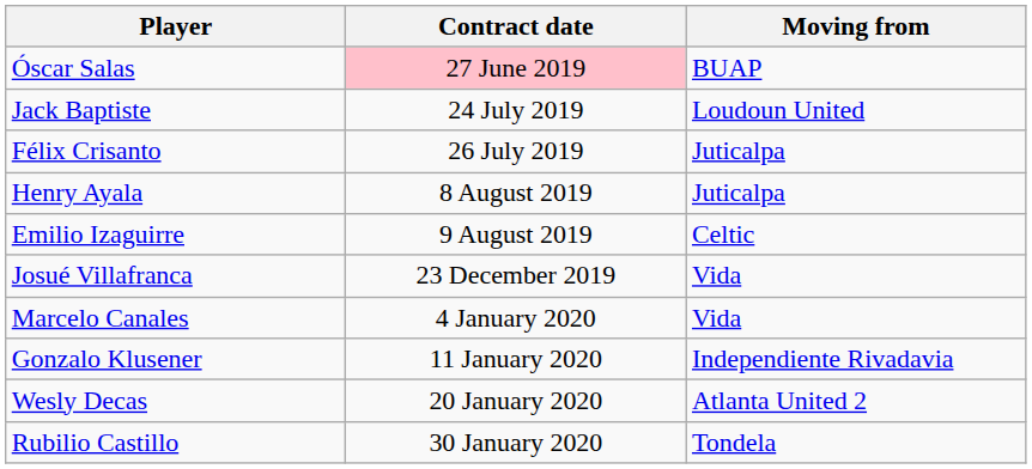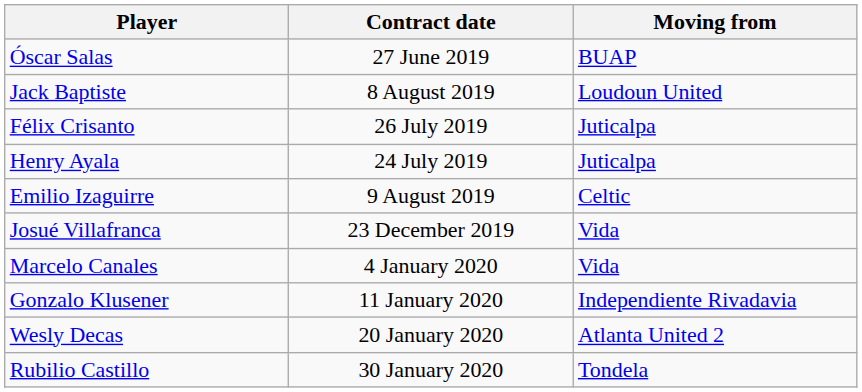 <table class="wikitable">
 <tr>
 <th width="200">Player</th>
 <th width="200">Contract date</th>
 <th width="200">Moving from</th>
 </tr>
 <tr>
 <td> <a href='#'>Óscar Salas</a></td>
-<td align="center" style="background: pink;">27 June 2019</td>
+<td align="center">27 June 2019</td>
 <td> <a href='#'>BUAP</a></td>
 </tr>
 <tr>
 <td> <a href='#'>Jack Baptiste</a></td>
-<td align="center">24 July 2019</td>
+<td align="center">8 August 2019</td>
 <td> <a href='#'>Loudoun United</a></td>
 </tr>
 <tr>
 <td> <a href='#'>Félix Crisanto</a></td>
 <td align="center">26 July 2019</td>
 <td> <a href='#'>Juticalpa</a></td>
 </tr>
 <tr>
 <td> <a href='#'>Henry Ayala</a></td>
-<td align="center">8 August 2019</td>
+<td align="center">24 July 2019</td>
 <td> <a href='#'>Juticalpa</a></td>
 </tr>
 <tr>
 <td> <a href='#'>Emilio Izaguirre</a></td>
 <td align="center">9 August 2019</td>
 <td> <a href='#'>Celtic</a></td>
 </tr>
 <tr>
 <td> <a href='#'>Josué Villafranca</a></td>
 <td align="center">23 December 2019</td>
 <td> <a href='#'>Vida</a></td>
 </tr>
 <tr>
 <td> <a href='#'>Marcelo Canales</a></td>
 <td align="center">4 January 2020</td>
 <td> <a href='#'>Vida</a></td>
 </tr>
 <tr>
 <td> <a href='#'>Gonzalo Klusener</a></td>
 <td align="center">11 January 2020</td>
 <td> <a href='#'>Independiente Rivadavia</a></td>
 </tr>
 <tr>
 <td> <a href='#'>Wesly Decas</a></td>
 <td align="center">20 January 2020</td>
 <td> <a href='#'>Atlanta United 2</a></td>
 </tr>
 <tr>
 <td> <a href='#'>Rubilio Castillo</a></td>
 <td align="center">30 January 2020</td>
 <td> <a href='#'>Tondela</a></td>
 </tr>
 </table>
